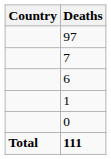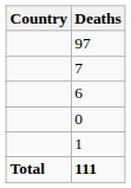 <table class="wikitable" style="float:right; clear:right; margin-left:0.5em">
 <tr>
 <th>Country</th>
 <th>Deaths</th>
 </tr>
 <tr>
 <td><strong></strong></td>
 <td>97</td>
 </tr>
 <tr>
 <td></td>
 <td>7</td>
 </tr>
 <tr>
 <td></td>
 <td>6</td>
 </tr>
 <tr>
 <td></td>
-<td>1</td>
+<td>0</td>
 </tr>
 <tr>
 <td></td>
-<td>0</td>
+<td>1</td>
 </tr>
 <tr>
 <td><strong>Total</strong></td>
 <td><strong>111</strong></td>
 </tr>
 </table>
